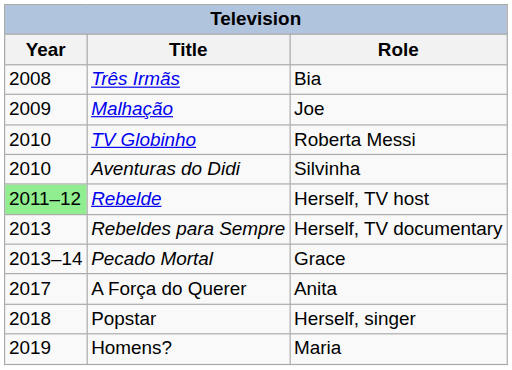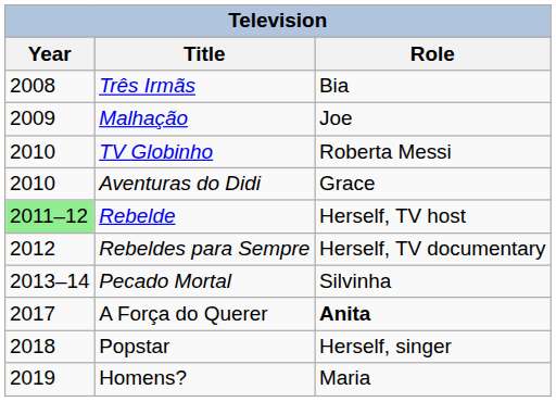 <table class="wikitable">
 <tr style="background:#ccc; text-align:center;">
 <th colspan="4" style="background: LightSteelBlue;">Television</th>
 </tr>
 <tr style="background:#ccc; text-align:center;">
 <th>Year</th>
 <th>Title</th>
 <th>Role</th>
 </tr>
 <tr>
 <td>2008</td>
 <td><em><a href='#'>Três Irmãs</a></em></td>
 <td>Bia</td>
 </tr>
 <tr>
 <td>2009</td>
 <td><em><a href='#'>Malhação</a></em></td>
 <td>Joe</td>
 </tr>
 <tr>
 <td>2010</td>
 <td><em><a href='#'>TV Globinho</a></em></td>
 <td>Roberta Messi</td>
 </tr>
 <tr>
 <td>2010</td>
 <td><em>Aventuras do Didi</em></td>
-<td>Silvinha</td>
+<td>Grace</td>
 </tr>
 <tr>
 <td style="background: lightgreen;">2011–12</td>
 <td><em><a href='#'>Rebelde</a></em></td>
 <td>Herself, TV host</td>
 </tr>
 <tr>
-<td>2013</td>
+<td>2012</td>
 <td><em>Rebeldes para Sempre</em></td>
 <td>Herself, TV documentary</td>
 </tr>
 <tr>
 <td>2013–14</td>
 <td><em>Pecado Mortal</em></td>
-<td>Grace</td>
+<td>Silvinha</td>
 </tr>
 <tr>
 <td>2017</td>
 <td>A Força do Querer</td>
-<td>Anita</td>
+<td><strong>Anita</strong></td>
 </tr>
 <tr>
 <td>2018</td>
 <td>Popstar</td>
 <td>Herself, singer</td>
 </tr>
 <tr>
 <td>2019</td>
 <td>Homens?</td>
 <td>Maria</td>
 </tr>
 </table>
